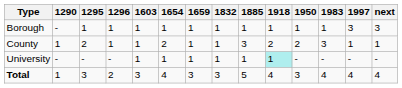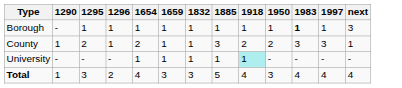 <table class="wikitable">
 <tr>
 <th>Type</th>
 <th>1290</th>
 <th>1295</th>
 <th>1296</th>
-<th>1603</th>
 <th>1654</th>
 <th>1659</th>
 <th>1832</th>
 <th>1885</th>
 <th>1918</th>
 <th>1950</th>
 <th>1983</th>
 <th>1997</th>
 <th>next</th>
 </tr>
 <tr>
 <td>Borough</td>
 <td>-</td>
 <td>1</td>
 <td>1</td>
 <td>1</td>
 <td>1</td>
 <td>1</td>
 <td>1</td>
 <td>1</td>
 <td>1</td>
+<td><strong>1</strong></td>
 <td>1</td>
-<td>1</td>
-<td>3</td>
 <td>3</td>
 </tr>
 <tr>
 <td>County</td>
 <td>1</td>
 <td>2</td>
-<td>1</td>
 <td>1</td>
 <td>2</td>
 <td>1</td>
 <td>1</td>
 <td>3</td>
 <td>2</td>
 <td>2</td>
 <td>3</td>
-<td>1</td>
+<td>3</td>
 <td>1</td>
 </tr>
 <tr>
 <td>University</td>
 <td>-</td>
 <td>-</td>
 <td>-</td>
-<td>1</td>
 <td>1</td>
 <td>1</td>
 <td>1</td>
 <td>1</td>
 <td style="background: paleturquoise;">1</td>
 <td>-</td>
 <td>-</td>
 <td>-</td>
 <td>-</td>
 </tr>
 <tr>
 <td><strong>Total</strong></td>
 <td>1</td>
 <td>3</td>
 <td>2</td>
-<td>3</td>
 <td>4</td>
 <td>3</td>
 <td>3</td>
 <td>5</td>
 <td>4</td>
 <td>3</td>
 <td>4</td>
 <td>4</td>
 <td>4</td>
 </tr>
 </table>
